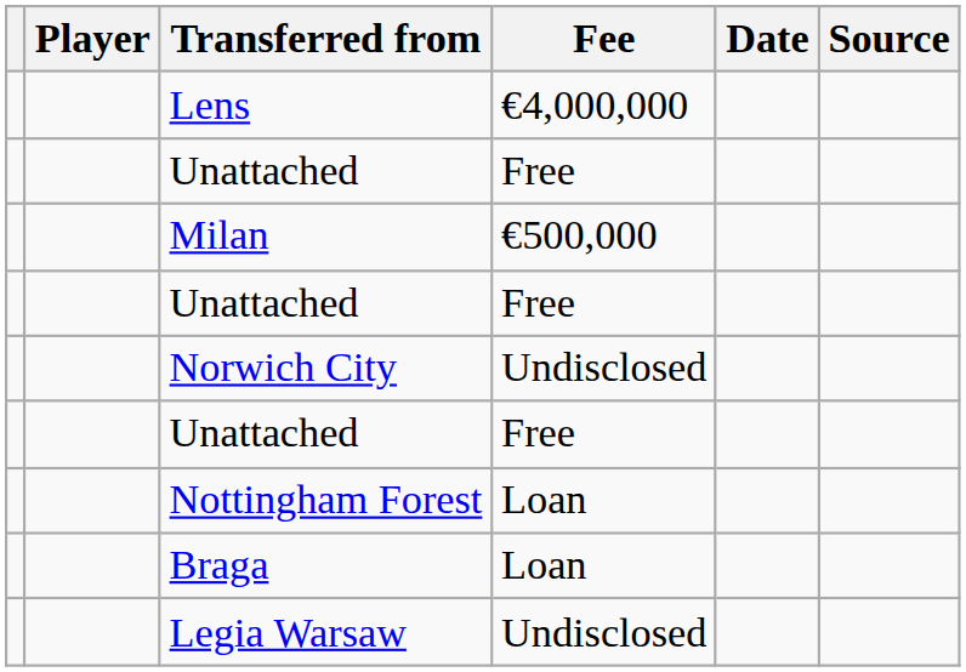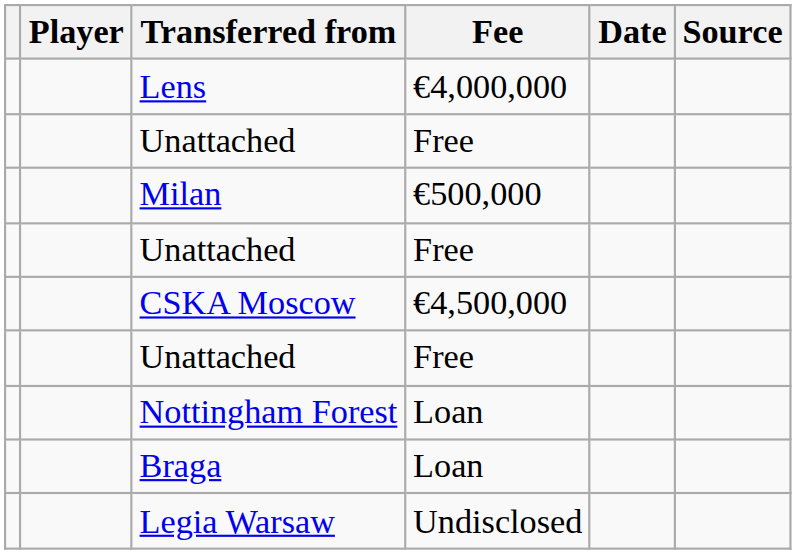 <table class="wikitable plainrowheaders sortable">
 <tr>
 <th></th>
 <th scope="col">Player</th>
 <th>Transferred from</th>
 <th style="width: 65px;">Fee</th>
 <th scope="col">Date</th>
 <th scope="col">Source</th>
 </tr>
 <tr>
 <td align="center"></td>
 <td></td>
 <td> <a href='#'>Lens</a></td>
 <td>€4,000,000</td>
 <td></td>
 <td></td>
 </tr>
 <tr>
 <td align="center"></td>
 <td></td>
 <td>Unattached</td>
 <td>Free</td>
 <td></td>
 <td></td>
 </tr>
 <tr>
 <td align="center"></td>
 <td></td>
 <td> <a href='#'>Milan</a></td>
 <td>€500,000</td>
 <td></td>
 <td></td>
 </tr>
 <tr>
 <td align="center"></td>
 <td></td>
 <td>Unattached</td>
 <td>Free</td>
 <td></td>
 <td></td>
 </tr>
 <tr>
 <td align="center"></td>
 <td></td>
-<td> <a href='#'>Norwich City</a></td>
-<td>Undisclosed</td>
+<td> <a href='#'>CSKA Moscow</a></td>
+<td>€4,500,000</td>
 <td></td>
 <td></td>
 </tr>
 <tr>
 <td align="center"></td>
 <td></td>
 <td>Unattached</td>
 <td>Free</td>
 <td></td>
 <td></td>
 </tr>
 <tr>
 <td align="center"></td>
 <td></td>
 <td> <a href='#'>Nottingham Forest</a></td>
 <td>Loan</td>
 <td></td>
 <td></td>
 </tr>
 <tr>
 <td align="center"></td>
 <td></td>
 <td> <a href='#'>Braga</a></td>
 <td>Loan</td>
 <td></td>
 <td></td>
 </tr>
 <tr>
 <td align="center"></td>
 <td></td>
 <td> <a href='#'>Legia Warsaw</a></td>
 <td>Undisclosed</td>
 <td></td>
 <td></td>
 </tr>
 </table>
